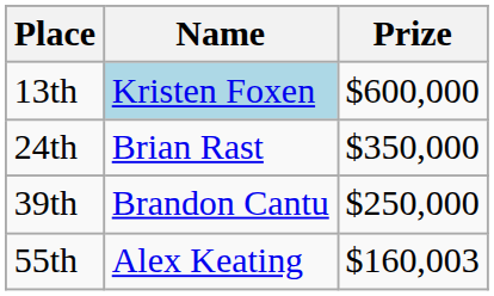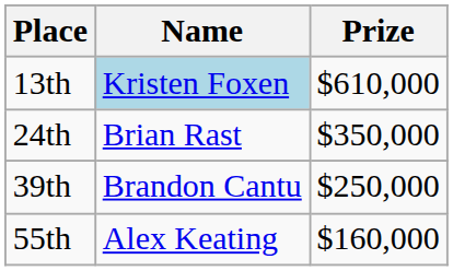 <table class="wikitable">
 <tr>
 <th bgcolor="#FFEBAD">Place</th>
 <th bgcolor="#FFEBAD">Name</th>
 <th bgcolor="#FFEBAD">Prize</th>
 </tr>
 <tr>
 <td>13th</td>
 <td style="background: lightblue;"><a href='#'>Kristen Foxen</a></td>
-<td>$600,000</td>
+<td>$610,000</td>
 </tr>
 <tr>
 <td>24th</td>
 <td><a href='#'>Brian Rast</a></td>
 <td>$350,000</td>
 </tr>
 <tr>
 <td>39th</td>
 <td><a href='#'>Brandon Cantu</a></td>
 <td>$250,000</td>
 </tr>
 <tr>
 <td>55th</td>
 <td><a href='#'>Alex Keating</a></td>
-<td>$160,003</td>
+<td>$160,000</td>
 </tr>
 </table>
